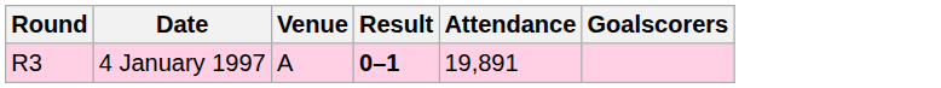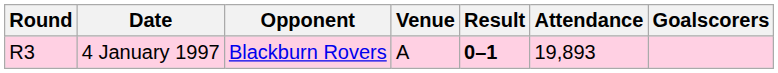 <table class="wikitable">
 <tr>
 <th>Round</th>
 <th>Date</th>
+<th>Opponent</th>
 <th>Venue</th>
 <th>Result</th>
 <th>Attendance</th>
 <th>Goalscorers</th>
 </tr>
 <tr style="background-color: #ffd0e3;">
 <td>R3</td>
 <td>4 January 1997</td>
+<td><a href='#'>Blackburn Rovers</a></td>
 <td>A</td>
 <td><strong>0–1</strong></td>
-<td>19,891</td>
+<td>19,893</td>
 <td></td>
 </tr>
 </table>
